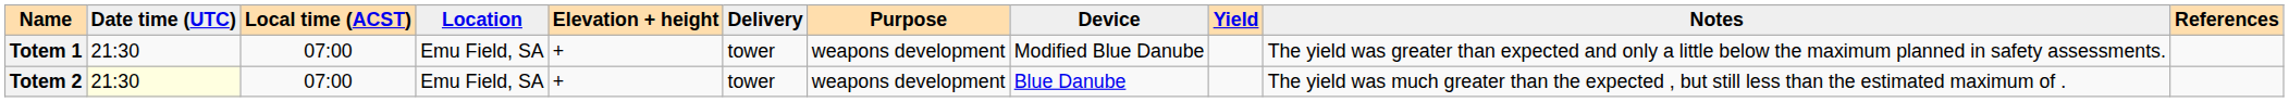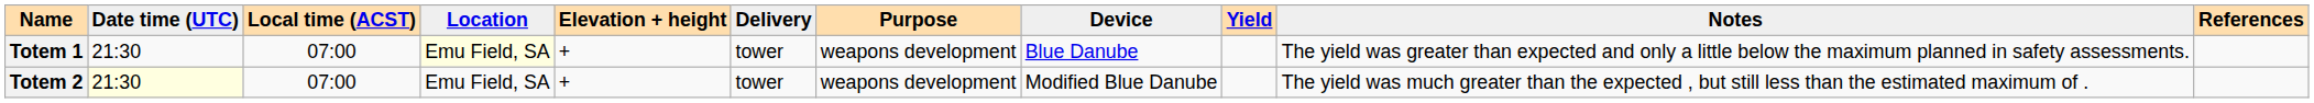 <table class="wikitable sortable">
 <tr>
 <th scope=col style="background:#ffdead;">Name</th>
 <th scope=col style="background:#efefef;">Date time (<a href='#'>UTC</a>)</th>
 <th scope=col style="background:#ffdead;">Local time (<a href='#'>ACST</a>)</th>
 <th scope=col style="background:#efefef;"><a href='#'>Location</a></th>
 <th scope=col style="background:#ffdead;">Elevation + height</th>
 <th scope=col style="background:#efefef;">Delivery</th>
 <th scope=col style="background:#ffdead;">Purpose</th>
 <th scope=col style="background:#efefef;">Device</th>
 <th scope=col style="background:#ffdead;"><a href='#'>Yield</a></th>
 <th scope=col style="background:#efefef;" class="unsortable">Notes</th>
 <th scope=col style="background:#ffdead;" class="unsortable">References</th>
 </tr>
 <tr>
 <th scope=row>Totem 1</th>
 <td> 21:30</td>
 <td style="text-align:center;"> 07:00</td>
-<td>Emu Field, SA </td>
+<td style="background: lightyellow;">Emu Field, SA </td>
 <td> + </td>
 <td>tower</td>
 <td>weapons development</td>
-<td>Modified Blue Danube</td>
+<td><a href='#'>Blue Danube</a></td>
 <td style="text-align:center;"></td>
 <td>The yield was greater than expected and only a little below the maximum planned in safety assessments.</td>
 <td></td>
 </tr>
 <tr>
 <th scope=row>Totem 2</th>
 <td style="background: lightyellow;"> 21:30</td>
 <td style="text-align:center;"> 07:00</td>
 <td>Emu Field, SA </td>
 <td> + </td>
 <td>tower</td>
 <td>weapons development</td>
-<td><a href='#'>Blue Danube</a></td>
+<td>Modified Blue Danube</td>
 <td style="text-align:center;"></td>
 <td>The yield was much greater than the expected , but still less than the estimated maximum of .</td>
 <td></td>
 </tr>
 </table>
